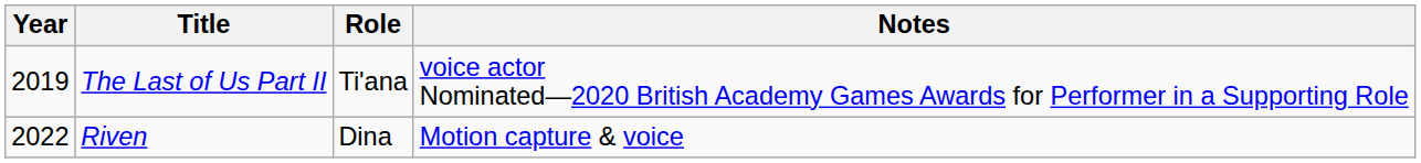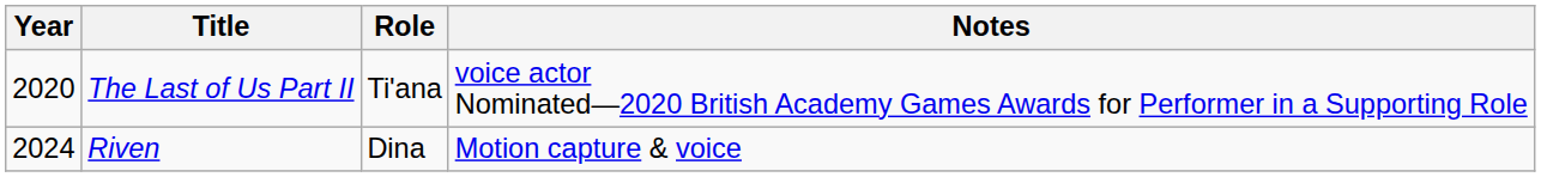 <table class="wikitable">
 <tr>
 <th>Year</th>
 <th>Title</th>
 <th>Role</th>
 <th class="unsortable">Notes</th>
 </tr>
 <tr>
-<td>2019</td>
+<td>2020</td>
 <td><em><a href='#'>The Last of Us Part II</a></em></td>
 <td>Ti'ana</td>
 <td><a href='#'>voice actor</a><br>Nominated—<a href='#'>2020 British Academy Games Awards</a> for <a href='#'>Performer in a Supporting Role</a></td>
 </tr>
 <tr>
-<td>2022</td>
+<td>2024</td>
 <td><em><a href='#'>Riven</a></em></td>
 <td>Dina</td>
 <td><a href='#'>Motion capture</a> & <a href='#'>voice</a><br></td>
 </tr>
 </table>
